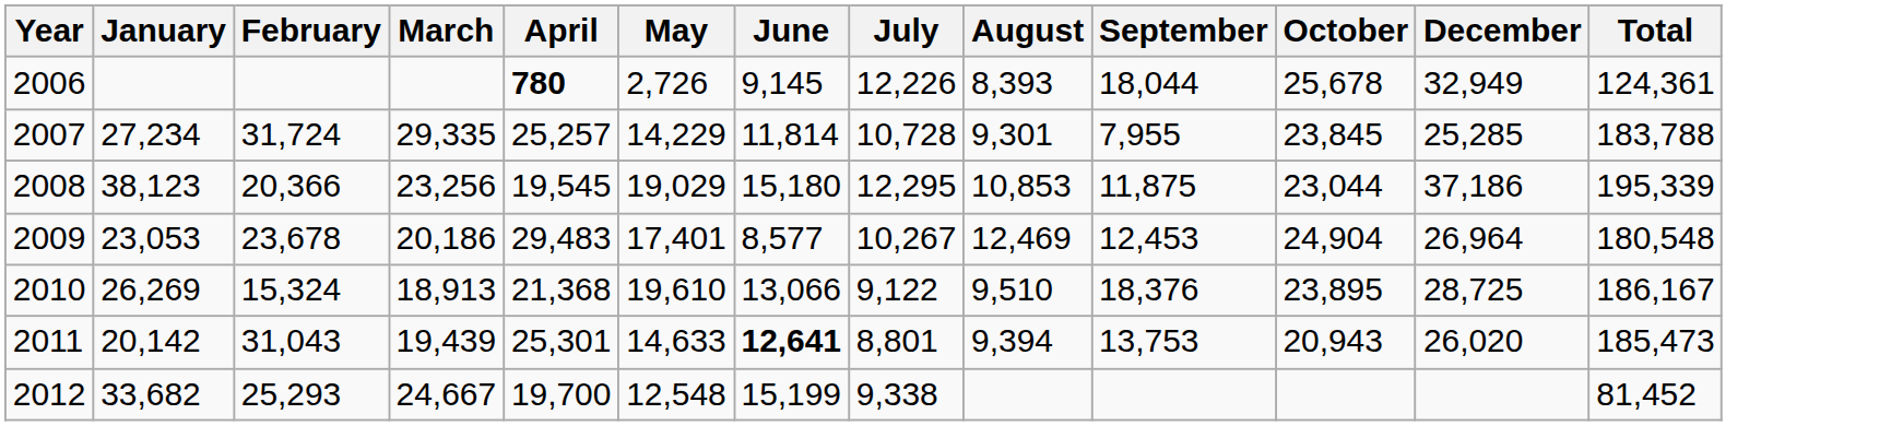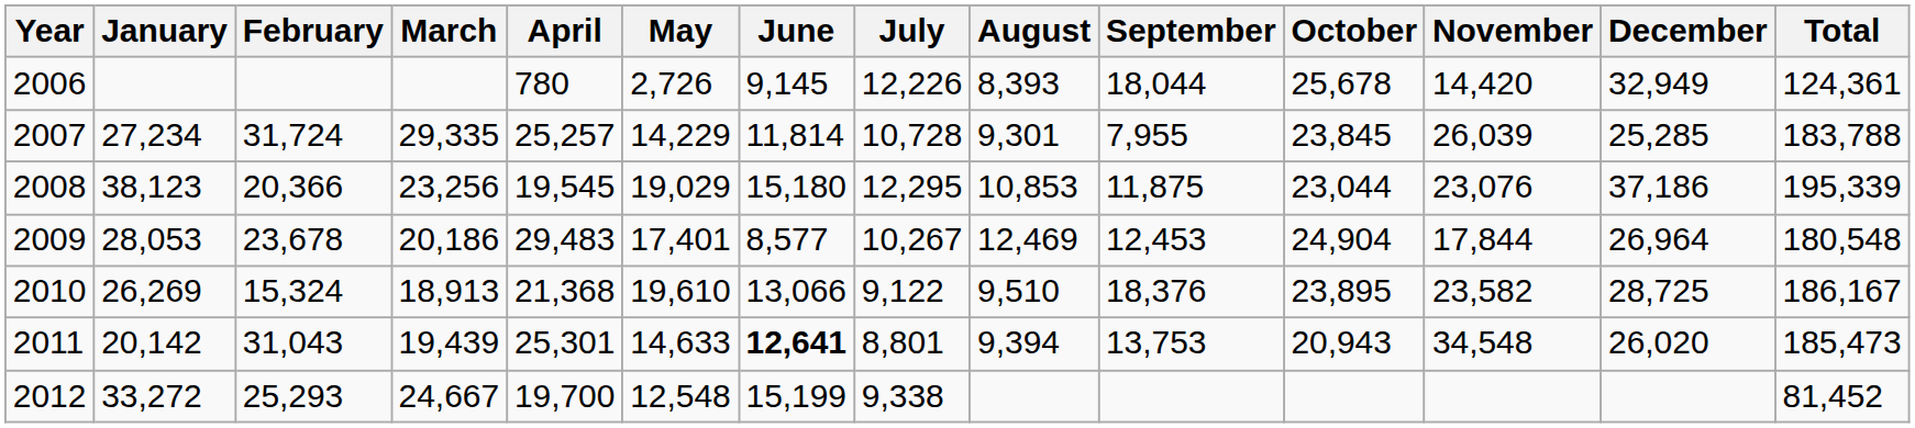 <table class="wikitable">
 <tr>
 <th>Year</th>
 <th>January</th>
 <th>February</th>
 <th>March</th>
 <th>April</th>
 <th>May</th>
 <th>June</th>
 <th>July</th>
 <th>August</th>
 <th>September</th>
 <th>October</th>
+<th>November</th>
 <th>December</th>
 <th>Total</th>
 </tr>
 <tr>
 <td>2006</td>
 <td></td>
 <td></td>
 <td></td>
-<td><strong>780</strong></td>
+<td>780</td>
 <td>2,726</td>
 <td>9,145</td>
 <td>12,226</td>
 <td>8,393</td>
 <td>18,044</td>
 <td>25,678</td>
+<td>14,420</td>
 <td>32,949</td>
 <td>124,361</td>
 </tr>
 <tr>
 <td>2007</td>
 <td>27,234</td>
 <td>31,724</td>
 <td>29,335</td>
 <td>25,257</td>
 <td>14,229</td>
 <td>11,814</td>
 <td>10,728</td>
 <td>9,301</td>
 <td>7,955</td>
 <td>23,845</td>
+<td>26,039</td>
 <td>25,285</td>
 <td>183,788</td>
 </tr>
 <tr>
 <td>2008</td>
 <td>38,123</td>
 <td>20,366</td>
 <td>23,256</td>
 <td>19,545</td>
 <td>19,029</td>
 <td>15,180</td>
 <td>12,295</td>
 <td>10,853</td>
 <td>11,875</td>
 <td>23,044</td>
+<td>23,076</td>
 <td>37,186</td>
 <td>195,339</td>
 </tr>
 <tr>
 <td>2009</td>
-<td>23,053</td>
+<td>28,053</td>
 <td>23,678</td>
 <td>20,186</td>
 <td>29,483</td>
 <td>17,401</td>
 <td>8,577</td>
 <td>10,267</td>
 <td>12,469</td>
 <td>12,453</td>
 <td>24,904</td>
+<td>17,844</td>
 <td>26,964</td>
 <td>180,548</td>
 </tr>
 <tr>
 <td>2010</td>
 <td>26,269</td>
 <td>15,324</td>
 <td>18,913</td>
 <td>21,368</td>
 <td>19,610</td>
 <td>13,066</td>
 <td>9,122</td>
 <td>9,510</td>
 <td>18,376</td>
 <td>23,895</td>
+<td>23,582</td>
 <td>28,725</td>
 <td>186,167</td>
 </tr>
 <tr>
 <td>2011</td>
 <td>20,142</td>
 <td>31,043</td>
 <td>19,439</td>
 <td>25,301</td>
 <td>14,633</td>
 <td><strong>12,641</strong></td>
 <td>8,801</td>
 <td>9,394</td>
 <td>13,753</td>
 <td>20,943</td>
+<td>34,548</td>
 <td>26,020</td>
 <td>185,473</td>
 </tr>
 <tr>
 <td>2012</td>
-<td>33,682</td>
+<td>33,272</td>
 <td>25,293</td>
 <td>24,667</td>
 <td>19,700</td>
 <td>12,548</td>
 <td>15,199</td>
 <td>9,338</td>
 <td></td>
 <td></td>
 <td></td>
 <td></td>
+<td></td>
 <td>81,452</td>
 </tr>
 </table>
